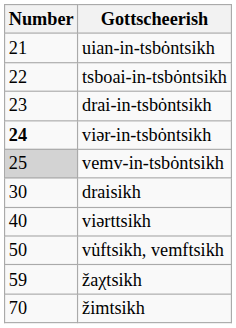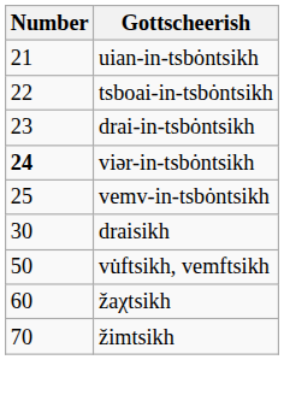 <table class="wikitable">
 <tr>
 <th>Number</th>
 <th>Gottscheerish</th>
 </tr>
 <tr>
 <td>21</td>
 <td>uian-in-tsbȯntsikh</td>
 </tr>
 <tr>
 <td>22</td>
 <td>tsboai-in-tsbȯntsikh</td>
 </tr>
 <tr>
 <td>23</td>
 <td>drai-in-tsbȯntsikh</td>
 </tr>
 <tr>
 <td><strong>24</strong></td>
 <td>viər-in-tsbȯntsikh</td>
 </tr>
 <tr>
-<td style="background: lightgrey;">25</td>
+<td>25</td>
 <td>vemv-in-tsbȯntsikh</td>
 </tr>
 <tr>
 <td>30</td>
 <td>draisikh</td>
 </tr>
 <tr>
-<td>40</td>
-<td>viərttsikh</td>
-</tr>
-<tr>
 <td>50</td>
 <td>vu̇ftsikh, vemftsikh</td>
 </tr>
 <tr>
-<td>59</td>
+<td>60</td>
 <td>žaχtsikh</td>
 </tr>
 <tr>
 <td>70</td>
 <td>žimtsikh</td>
 </tr>
 </table>
